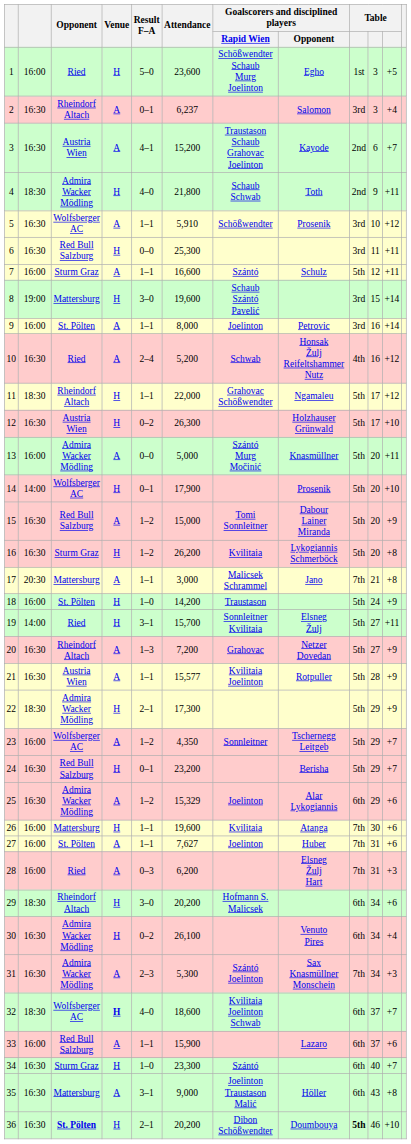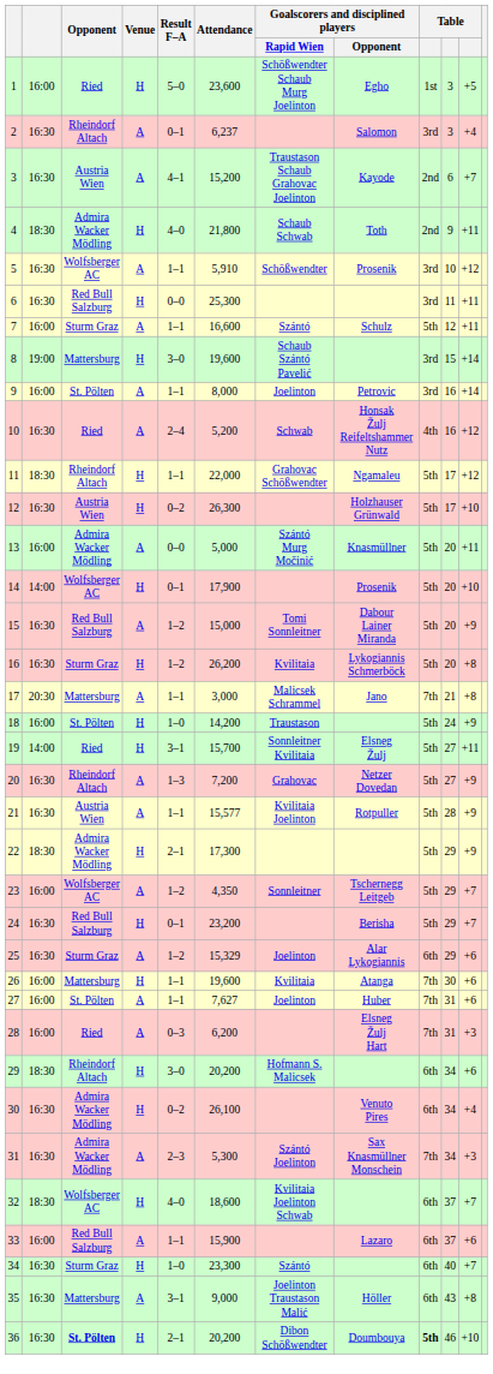 <table class="wikitable" style="text-align:center; font-size:90%">
 <tr>
 <th rowspan="2"></th>
 <th rowspan="2" style="width:150px"></th>
 <th rowspan="2">Opponent</th>
 <th rowspan="2">Venue</th>
 <th rowspan="2">Result<br>F–A</th>
 <th rowspan="2">Attendance</th>
 <th colspan="2">Goalscorers and disciplined players</th>
 <th colspan="3">Table</th>
 <th rowspan="2"></th>
 </tr>
 <tr>
 <th style="width:200px"><a href='#'>Rapid Wien</a></th>
 <th style="width:200px">Opponent</th>
 <th></th>
 <th></th>
 <th></th>
 </tr>
 <tr style="background:#cfc">
 <td>1</td>
 <td> 16:00</td>
 <td><a href='#'>Ried</a></td>
 <td><a href='#'>H</a></td>
 <td>5–0</td>
 <td>23,600</td>
 <td><a href='#'>Schößwendter</a>  <br> <a href='#'>Schaub</a>  <br> <a href='#'>Murg</a>   <br> <a href='#'>Joelinton</a> </td>
 <td><a href='#'>Egho</a> </td>
 <td>1st</td>
 <td>3</td>
 <td>+5</td>
 <td></td>
 </tr>
 <tr style="background:#fcc">
 <td>2</td>
 <td> 16:30</td>
 <td><a href='#'>Rheindorf Altach</a></td>
 <td><a href='#'>A</a></td>
 <td>0–1</td>
 <td>6,237</td>
 <td></td>
 <td><a href='#'>Salomon</a> </td>
 <td>3rd</td>
 <td>3</td>
 <td>+4</td>
 <td></td>
 </tr>
 <tr style="background:#cfc">
 <td>3</td>
 <td> 16:30</td>
 <td><a href='#'>Austria Wien</a></td>
 <td><a href='#'>A</a></td>
 <td>4–1</td>
 <td>15,200</td>
 <td><a href='#'>Traustason</a>  <br> <a href='#'>Schaub</a>  <br> <a href='#'>Grahovac</a>  <br> <a href='#'>Joelinton</a> </td>
 <td><a href='#'>Kayode</a> </td>
 <td>2nd</td>
 <td>6</td>
 <td>+7</td>
 <td></td>
 </tr>
 <tr style="background:#cfc">
 <td>4</td>
 <td> 18:30</td>
 <td><a href='#'>Admira Wacker Mödling</a></td>
 <td><a href='#'>H</a></td>
 <td>4–0</td>
 <td>21,800</td>
 <td><a href='#'>Schaub</a>   <br> <a href='#'>Schwab</a>  </td>
 <td><a href='#'>Toth</a> </td>
 <td>2nd</td>
 <td>9</td>
 <td>+11</td>
 <td></td>
 </tr>
 <tr style="background:#ffc">
 <td>5</td>
 <td> 16:30</td>
 <td><a href='#'>Wolfsberger AC</a></td>
 <td><a href='#'>A</a></td>
 <td>1–1</td>
 <td>5,910</td>
 <td><a href='#'>Schößwendter</a> </td>
 <td><a href='#'>Prosenik</a> </td>
 <td>3rd</td>
 <td>10</td>
 <td>+12</td>
 <td></td>
 </tr>
 <tr style="background:#ffc">
 <td>6</td>
 <td> 16:30</td>
 <td><a href='#'>Red Bull Salzburg</a></td>
 <td><a href='#'>H</a></td>
 <td>0–0</td>
 <td>25,300</td>
 <td></td>
 <td></td>
 <td>3rd</td>
 <td>11</td>
 <td>+11</td>
 <td></td>
 </tr>
 <tr style="background:#ffc">
 <td>7</td>
 <td> 16:00</td>
 <td><a href='#'>Sturm Graz</a></td>
 <td><a href='#'>A</a></td>
 <td>1–1</td>
 <td>16,600</td>
 <td><a href='#'>Szántó</a> </td>
 <td><a href='#'>Schulz</a> </td>
 <td>5th</td>
 <td>12</td>
 <td>+11</td>
 <td></td>
 </tr>
 <tr style="background:#cfc">
 <td>8</td>
 <td> 19:00</td>
 <td><a href='#'>Mattersburg</a></td>
 <td><a href='#'>H</a></td>
 <td>3–0</td>
 <td>19,600</td>
 <td><a href='#'>Schaub</a>  <br> <a href='#'>Szántó</a>  <br> <a href='#'>Pavelić</a> </td>
 <td></td>
 <td>3rd</td>
 <td>15</td>
 <td>+14</td>
 <td></td>
 </tr>
 <tr style="background:#ffc">
 <td>9</td>
 <td> 16:00</td>
 <td><a href='#'>St. Pölten</a></td>
 <td><a href='#'>A</a></td>
 <td>1–1</td>
 <td>8,000</td>
 <td><a href='#'>Joelinton</a> </td>
 <td><a href='#'>Petrovic</a> </td>
 <td>3rd</td>
 <td>16</td>
 <td>+14</td>
 <td></td>
 </tr>
 <tr style="background:#fcc">
 <td>10</td>
 <td> 16:30</td>
 <td><a href='#'>Ried</a></td>
 <td><a href='#'>A</a></td>
 <td>2–4</td>
 <td>5,200</td>
 <td><a href='#'>Schwab</a>  </td>
 <td><a href='#'>Honsak</a>  <br> <a href='#'>Žulj</a>  <br> <a href='#'>Reifeltshammer</a>  <br> <a href='#'>Nutz</a> </td>
 <td>4th</td>
 <td>16</td>
 <td>+12</td>
 <td></td>
 </tr>
 <tr style="background:#ffc">
 <td>11</td>
 <td> 18:30</td>
 <td><a href='#'>Rheindorf Altach</a></td>
 <td><a href='#'>H</a></td>
 <td>1–1</td>
 <td>22,000</td>
 <td><a href='#'>Grahovac</a>  <br> <a href='#'>Schößwendter</a> </td>
 <td><a href='#'>Ngamaleu</a> </td>
 <td>5th</td>
 <td>17</td>
 <td>+12</td>
 <td></td>
 </tr>
 <tr style="background:#fcc">
 <td>12</td>
 <td> 16:30</td>
 <td><a href='#'>Austria Wien</a></td>
 <td><a href='#'>H</a></td>
 <td>0–2</td>
 <td>26,300</td>
 <td></td>
 <td><a href='#'>Holzhauser</a>  <br> <a href='#'>Grünwald</a> </td>
 <td>5th</td>
 <td>17</td>
 <td>+10</td>
 <td></td>
 </tr>
 <tr style="background:#cfc">
 <td>13</td>
 <td> 16:00</td>
 <td><a href='#'>Admira Wacker Mödling</a></td>
 <td><a href='#'>A</a></td>
 <td>0–0</td>
 <td>5,000</td>
 <td><a href='#'>Szántó</a>  <br> <a href='#'>Murg</a>  <br> <a href='#'>Močinić</a> </td>
 <td><a href='#'>Knasmüllner</a> </td>
 <td>5th</td>
 <td>20</td>
 <td>+11</td>
 <td></td>
 </tr>
 <tr style="background:#fcc">
 <td>14</td>
 <td> 14:00</td>
 <td><a href='#'>Wolfsberger AC</a></td>
 <td><a href='#'>H</a></td>
 <td>0–1</td>
 <td>17,900</td>
 <td></td>
 <td><a href='#'>Prosenik</a> </td>
 <td>5th</td>
 <td>20</td>
 <td>+10</td>
 <td></td>
 </tr>
 <tr style="background:#fcc">
 <td>15</td>
 <td> 16:30</td>
 <td><a href='#'>Red Bull Salzburg</a></td>
 <td><a href='#'>A</a></td>
 <td>1–2</td>
 <td>15,000</td>
 <td><a href='#'>Tomi</a>  <br> <a href='#'>Sonnleitner</a> </td>
 <td><a href='#'>Dabour</a>  <br> <a href='#'>Lainer</a>  <br> <a href='#'>Miranda</a> </td>
 <td>5th</td>
 <td>20</td>
 <td>+9</td>
 <td></td>
 </tr>
 <tr style="background:#fcc">
 <td>16</td>
 <td> 16:30</td>
 <td><a href='#'>Sturm Graz</a></td>
 <td><a href='#'>H</a></td>
 <td>1–2</td>
 <td>26,200</td>
 <td><a href='#'>Kvilitaia</a> </td>
 <td><a href='#'>Lykogiannis</a>  <br> <a href='#'>Schmerböck</a> </td>
 <td>5th</td>
 <td>20</td>
 <td>+8</td>
 <td></td>
 </tr>
 <tr style="background:#ffc">
 <td>17</td>
 <td> 20:30</td>
 <td><a href='#'>Mattersburg</a></td>
 <td><a href='#'>A</a></td>
 <td>1–1</td>
 <td>3,000</td>
 <td><a href='#'>Malicsek</a>  <br> <a href='#'>Schrammel</a> </td>
 <td><a href='#'>Jano</a> </td>
 <td>7th</td>
 <td>21</td>
 <td>+8</td>
 <td></td>
 </tr>
 <tr style="background:#cfc">
 <td>18</td>
 <td> 16:00</td>
 <td><a href='#'>St. Pölten</a></td>
 <td><a href='#'>H</a></td>
 <td>1–0</td>
 <td>14,200</td>
 <td><a href='#'>Traustason</a> </td>
 <td></td>
 <td>5th</td>
 <td>24</td>
 <td>+9</td>
 <td></td>
 </tr>
 <tr style="background:#cfc">
 <td>19</td>
 <td> 14:00</td>
 <td><a href='#'>Ried</a></td>
 <td><a href='#'>H</a></td>
 <td>3–1</td>
 <td>15,700</td>
 <td><a href='#'>Sonnleitner</a>  <br> <a href='#'>Kvilitaia</a>  </td>
 <td><a href='#'>Elsneg</a>  <br> <a href='#'>Žulj</a> </td>
 <td>5th</td>
 <td>27</td>
 <td>+11</td>
 <td></td>
 </tr>
 <tr style="background:#fcc">
 <td>20</td>
 <td> 16:30</td>
 <td><a href='#'>Rheindorf Altach</a></td>
 <td><a href='#'>A</a></td>
 <td>1–3</td>
 <td>7,200</td>
 <td><a href='#'>Grahovac</a> </td>
 <td><a href='#'>Netzer</a>   <br> <a href='#'>Dovedan</a> </td>
 <td>5th</td>
 <td>27</td>
 <td>+9</td>
 <td></td>
 </tr>
 <tr style="background:#ffc">
 <td>21</td>
 <td> 16:30</td>
 <td><a href='#'>Austria Wien</a></td>
 <td><a href='#'>A</a></td>
 <td>1–1</td>
 <td>15,577</td>
 <td><a href='#'>Kvilitaia</a>  <br> <a href='#'>Joelinton</a> </td>
 <td><a href='#'>Rotpuller</a> </td>
 <td>5th</td>
 <td>28</td>
 <td>+9</td>
 <td></td>
 </tr>
 <tr style="background:#ffc">
 <td>22</td>
 <td> 18:30</td>
 <td><a href='#'>Admira Wacker Mödling</a></td>
 <td><a href='#'>H</a></td>
 <td>2–1</td>
 <td>17,300</td>
 <td></td>
 <td></td>
 <td>5th</td>
 <td>29</td>
 <td>+9</td>
 <td></td>
 </tr>
 <tr style="background:#fcc">
 <td>23</td>
 <td> 16:00</td>
 <td><a href='#'>Wolfsberger AC</a></td>
 <td><a href='#'>A</a></td>
 <td>1–2</td>
 <td>4,350</td>
 <td><a href='#'>Sonnleitner</a> </td>
 <td><a href='#'>Tschernegg</a>  <br> <a href='#'>Leitgeb</a> </td>
 <td>5th</td>
 <td>29</td>
 <td>+7</td>
 <td></td>
 </tr>
 <tr style="background:#fcc">
 <td>24</td>
 <td> 16:30</td>
 <td><a href='#'>Red Bull Salzburg</a></td>
 <td><a href='#'>H</a></td>
 <td>0–1</td>
 <td>23,200</td>
 <td></td>
 <td><a href='#'>Berisha</a> </td>
 <td>5th</td>
 <td>29</td>
 <td>+7</td>
 <td></td>
 </tr>
 <tr style="background:#fcc">
 <td>25</td>
 <td> 16:30</td>
-<td><a href='#'>Admira Wacker Mödling</a></td>
+<td><a href='#'>Sturm Graz</a></td>
 <td><a href='#'>A</a></td>
 <td>1–2</td>
 <td>15,329</td>
 <td><a href='#'>Joelinton</a> </td>
 <td><a href='#'>Alar</a>  <br> <a href='#'>Lykogiannis</a> </td>
 <td>6th</td>
 <td>29</td>
 <td>+6</td>
 <td></td>
 </tr>
 <tr style="background:#ffc">
 <td>26</td>
 <td> 16:00</td>
 <td><a href='#'>Mattersburg</a></td>
 <td><a href='#'>H</a></td>
 <td>1–1</td>
 <td>19,600</td>
 <td><a href='#'>Kvilitaia</a> </td>
 <td><a href='#'>Atanga</a> </td>
 <td>7th</td>
 <td>30</td>
 <td>+6</td>
 <td></td>
 </tr>
 <tr style="background:#ffc">
 <td>27</td>
 <td> 16:00</td>
 <td><a href='#'>St. Pölten</a></td>
 <td><a href='#'>A</a></td>
 <td>1–1</td>
 <td>7,627</td>
 <td><a href='#'>Joelinton</a> </td>
 <td><a href='#'>Huber</a> </td>
 <td>7th</td>
 <td>31</td>
 <td>+6</td>
 <td></td>
 </tr>
 <tr style="background:#fcc">
 <td>28</td>
 <td> 16:00</td>
 <td><a href='#'>Ried</a></td>
 <td><a href='#'>A</a></td>
 <td>0–3</td>
 <td>6,200</td>
 <td></td>
 <td><a href='#'>Elsneg</a>  <br> <a href='#'>Žulj</a>  <br> <a href='#'>Hart</a> </td>
 <td>7th</td>
 <td>31</td>
 <td>+3</td>
 <td></td>
 </tr>
 <tr style="background:#cfc">
 <td>29</td>
 <td> 18:30</td>
 <td><a href='#'>Rheindorf Altach</a></td>
 <td><a href='#'>H</a></td>
 <td>3–0</td>
 <td>20,200</td>
 <td><a href='#'>Hofmann S.</a>   <br> <a href='#'>Malicsek</a> </td>
 <td></td>
 <td>6th</td>
 <td>34</td>
 <td>+6</td>
 <td></td>
 </tr>
 <tr style="background:#fcc">
 <td>30</td>
 <td> 16:30</td>
 <td><a href='#'>Admira Wacker Mödling</a></td>
 <td><a href='#'>H</a></td>
 <td>0–2</td>
 <td>26,100</td>
 <td></td>
 <td><a href='#'>Venuto</a>  <br> <a href='#'>Pires</a> </td>
 <td>6th</td>
 <td>34</td>
 <td>+4</td>
 <td></td>
 </tr>
 <tr style="background:#fcc">
 <td>31</td>
 <td> 16:30</td>
 <td><a href='#'>Admira Wacker Mödling</a></td>
 <td><a href='#'>A</a></td>
 <td>2–3</td>
 <td>5,300</td>
 <td><a href='#'>Szántó</a>  <br> <a href='#'>Joelinton</a> </td>
 <td><a href='#'>Sax</a>  <br> <a href='#'>Knasmüllner</a>  <br> <a href='#'>Monschein</a> </td>
 <td>7th</td>
 <td>34</td>
 <td>+3</td>
 <td></td>
 </tr>
 <tr style="background:#cfc">
 <td>32</td>
 <td> 18:30</td>
 <td><a href='#'>Wolfsberger AC</a></td>
-<td><strong><a href='#'>H</a></strong></td>
+<td><a href='#'>H</a></td>
 <td>4–0</td>
 <td>18,600</td>
 <td><a href='#'>Kvilitaia</a>   <br> <a href='#'>Joelinton</a>  <br> <a href='#'>Schwab</a> </td>
 <td></td>
 <td>6th</td>
 <td>37</td>
 <td>+7</td>
 <td></td>
 </tr>
 <tr style="background:#fcc">
 <td>33</td>
 <td> 16:00</td>
 <td><a href='#'>Red Bull Salzburg</a></td>
 <td><a href='#'>A</a></td>
 <td>1–1</td>
 <td>15,900</td>
 <td></td>
 <td><a href='#'>Lazaro</a> </td>
 <td>6th</td>
 <td>37</td>
 <td>+6</td>
 <td></td>
 </tr>
 <tr style="background:#cfc">
 <td>34</td>
 <td> 16:30</td>
 <td><a href='#'>Sturm Graz</a></td>
 <td><a href='#'>H</a></td>
 <td>1–0</td>
 <td>23,300</td>
 <td><a href='#'>Szántó</a> </td>
 <td></td>
 <td>6th</td>
 <td>40</td>
 <td>+7</td>
 <td></td>
 </tr>
 <tr style="background:#cfc">
 <td>35</td>
 <td> 16:30</td>
 <td><a href='#'>Mattersburg</a></td>
 <td><a href='#'>A</a></td>
 <td>3–1</td>
 <td>9,000</td>
 <td><a href='#'>Joelinton</a>  <br> <a href='#'>Traustason</a>  <br> <a href='#'>Malić</a> </td>
 <td><a href='#'>Höller</a> </td>
 <td>6th</td>
 <td>43</td>
 <td>+8</td>
 <td></td>
 </tr>
 <tr style="background:#cfc">
 <td>36</td>
 <td> 16:30</td>
 <td><strong><a href='#'>St. Pölten</a></strong></td>
 <td><a href='#'>H</a></td>
 <td>2–1</td>
 <td>20,200</td>
 <td><a href='#'>Dibon</a>  <br> <a href='#'>Schößwendter</a> </td>
 <td><a href='#'>Doumbouya</a> </td>
 <td><strong>5th</strong></td>
 <td>46</td>
 <td>+10</td>
 <td></td>
 </tr>
 </table>
